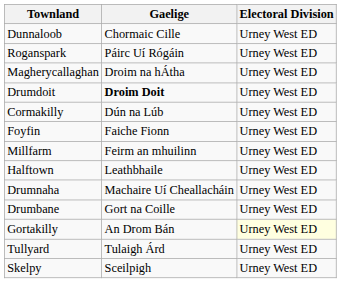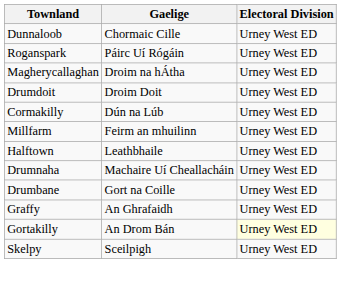 <table class="wikitable">
 <tr>
 <th>Townland</th>
 <th>Gaelige</th>
 <th>Electoral Division</th>
 </tr>
 <tr>
 <td>Dunnaloob</td>
 <td>Chormaic Cille</td>
 <td>Urney West ED</td>
 </tr>
 <tr>
 <td>Roganspark</td>
 <td>Páirc Uí Rógáin</td>
 <td>Urney West ED</td>
 </tr>
 <tr>
 <td>Magherycallaghan</td>
 <td>Droim na hÁtha</td>
 <td>Urney West ED</td>
 </tr>
 <tr>
 <td>Drumdoit</td>
-<td><strong>Droim Doit</strong></td>
+<td>Droim Doit</td>
 <td>Urney West ED</td>
 </tr>
 <tr>
 <td>Cormakilly</td>
 <td>Dún na Lúb</td>
-<td>Urney West ED</td>
-</tr>
-<tr>
-<td>Foyfin</td>
-<td>Faiche Fionn</td>
 <td>Urney West ED</td>
 </tr>
 <tr>
 <td>Millfarm</td>
 <td>Feirm an mhuilinn</td>
 <td>Urney West ED</td>
 </tr>
 <tr>
 <td>Halftown</td>
 <td>Leathbhaile</td>
 <td>Urney West ED</td>
 </tr>
 <tr>
 <td>Drumnaha</td>
 <td>Machaire Uí Cheallacháin</td>
 <td>Urney West ED</td>
 </tr>
 <tr>
 <td>Drumbane</td>
 <td>Gort na Coille</td>
 <td>Urney West ED</td>
 </tr>
 <tr>
+<td>Graffy</td>
+<td>An Ghrafaidh</td>
+<td>Urney West ED</td>
+</tr>
+<tr>
 <td>Gortakilly</td>
 <td>An Drom Bán</td>
 <td style="background: lightyellow;">Urney West ED</td>
-</tr>
-<tr>
-<td>Tullyard</td>
-<td>Tulaigh Árd</td>
-<td>Urney West ED</td>
 </tr>
 <tr>
 <td>Skelpy</td>
 <td>Sceilpigh</td>
 <td>Urney West ED</td>
 </tr>
 </table>
